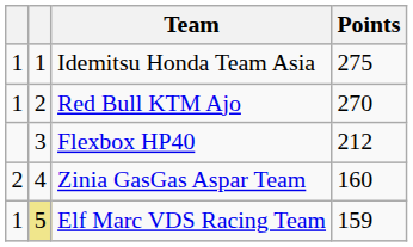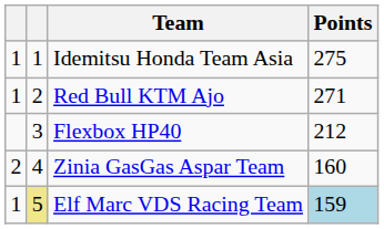 <table class="wikitable" style="font-size: 85%;">
 <tr>
 <th></th>
 <th></th>
 <th>Team</th>
 <th>Points</th>
 </tr>
 <tr>
 <td> 1</td>
 <td align=center>1</td>
 <td> Idemitsu Honda Team Asia</td>
 <td align=left>275</td>
 </tr>
 <tr>
 <td> 1</td>
 <td align=center>2</td>
 <td> <a href='#'>Red Bull KTM Ajo</a></td>
-<td align=left>270</td>
+<td align=left>271</td>
 </tr>
 <tr>
 <td></td>
 <td align=center>3</td>
 <td> <a href='#'>Flexbox HP40</a></td>
 <td align=left>212</td>
 </tr>
 <tr>
 <td> 2</td>
 <td align=center>4</td>
 <td> <a href='#'>Zinia GasGas Aspar Team</a></td>
 <td align=left>160</td>
 </tr>
 <tr>
 <td> 1</td>
 <td align=center style="background: khaki;">5</td>
 <td> <a href='#'>Elf Marc VDS Racing Team</a></td>
-<td align=left>159</td>
+<td align=left style="background: lightblue;">159</td>
 </tr>
 </table>
